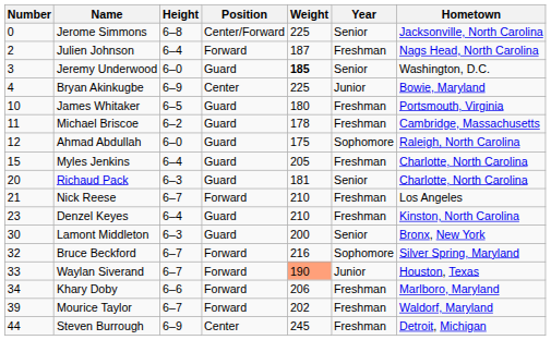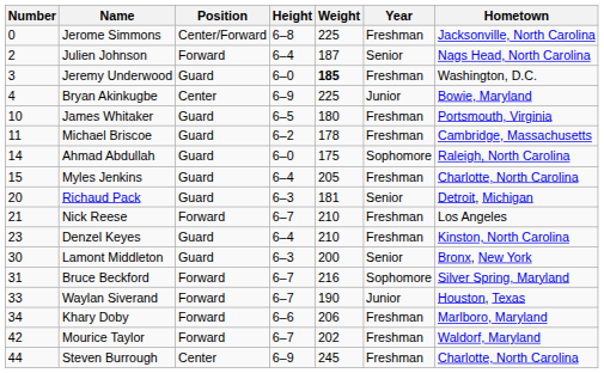 <table class="wikitable sortable" style="font-size: 95%;">
 <tr>
 <th>Number</th>
 <th>Name</th>
+<th>Position</th>
 <th>Height</th>
-<th>Position</th>
 <th>Weight</th>
 <th>Year</th>
 <th>Hometown</th>
 </tr>
 <tr>
 <td>0</td>
 <td>Jerome Simmons</td>
+<td>Center/Forward</td>
 <td>6–8</td>
-<td>Center/Forward</td>
 <td>225</td>
-<td>Senior</td>
+<td>Freshman</td>
 <td><a href='#'>Jacksonville, North Carolina</a></td>
 </tr>
 <tr>
 <td>2</td>
 <td>Julien Johnson</td>
+<td>Forward</td>
 <td>6–4</td>
-<td>Forward</td>
 <td>187</td>
-<td>Freshman</td>
+<td>Senior</td>
 <td><a href='#'>Nags Head, North Carolina</a></td>
 </tr>
 <tr>
 <td>3</td>
 <td>Jeremy Underwood</td>
+<td>Guard</td>
 <td>6–0</td>
-<td>Guard</td>
 <td><strong>185</strong></td>
-<td>Senior</td>
+<td>Freshman</td>
 <td>Washington, D.C.</td>
 </tr>
 <tr>
 <td>4</td>
 <td>Bryan Akinkugbe</td>
+<td>Center</td>
 <td>6–9</td>
-<td>Center</td>
 <td>225</td>
 <td>Junior</td>
 <td><a href='#'>Bowie, Maryland</a></td>
 </tr>
 <tr>
 <td>10</td>
 <td>James Whitaker</td>
+<td>Guard</td>
 <td>6–5</td>
-<td>Guard</td>
 <td>180</td>
 <td>Freshman</td>
 <td><a href='#'>Portsmouth, Virginia</a></td>
 </tr>
 <tr>
 <td>11</td>
 <td>Michael Briscoe</td>
+<td>Guard</td>
 <td>6–2</td>
-<td>Guard</td>
 <td>178</td>
 <td>Freshman</td>
 <td><a href='#'>Cambridge, Massachusetts</a></td>
 </tr>
 <tr>
-<td>12</td>
+<td>14</td>
 <td>Ahmad Abdullah</td>
+<td>Guard</td>
 <td>6–0</td>
-<td>Guard</td>
 <td>175</td>
 <td>Sophomore</td>
 <td><a href='#'>Raleigh, North Carolina</a></td>
 </tr>
 <tr>
 <td>15</td>
 <td>Myles Jenkins</td>
+<td>Guard</td>
 <td>6–4</td>
-<td>Guard</td>
 <td>205</td>
 <td>Freshman</td>
 <td><a href='#'>Charlotte, North Carolina</a></td>
 </tr>
 <tr>
 <td>20</td>
 <td><a href='#'>Richaud Pack</a></td>
+<td>Guard</td>
 <td>6–3</td>
-<td>Guard</td>
 <td>181</td>
 <td>Senior</td>
-<td><a href='#'>Charlotte, North Carolina</a></td>
+<td><a href='#'>Detroit</a>, <a href='#'>Michigan</a></td>
 </tr>
 <tr>
 <td>21</td>
 <td>Nick Reese</td>
+<td>Forward</td>
 <td>6–7</td>
-<td>Forward</td>
 <td>210</td>
 <td>Freshman</td>
 <td>Los Angeles</td>
 </tr>
 <tr>
 <td>23</td>
 <td>Denzel Keyes</td>
+<td>Guard</td>
 <td>6–4</td>
-<td>Guard</td>
 <td>210</td>
 <td>Freshman</td>
 <td><a href='#'>Kinston, North Carolina</a></td>
 </tr>
 <tr>
 <td>30</td>
 <td>Lamont Middleton</td>
+<td>Guard</td>
 <td>6–3</td>
-<td>Guard</td>
 <td>200</td>
 <td>Senior</td>
 <td><a href='#'>Bronx</a>, <a href='#'>New York</a></td>
 </tr>
 <tr>
-<td>32</td>
+<td>31</td>
 <td>Bruce Beckford</td>
+<td>Forward</td>
 <td>6–7</td>
-<td>Forward</td>
 <td>216</td>
 <td>Sophomore</td>
 <td><a href='#'>Silver Spring, Maryland</a></td>
 </tr>
 <tr>
 <td>33</td>
 <td>Waylan Siverand</td>
+<td>Forward</td>
 <td>6–7</td>
-<td>Forward</td>
-<td style="background: lightsalmon;">190</td>
+<td>190</td>
 <td>Junior</td>
 <td><a href='#'>Houston</a>, <a href='#'>Texas</a></td>
 </tr>
 <tr>
 <td>34</td>
 <td>Khary Doby</td>
+<td>Forward</td>
 <td>6–6</td>
-<td>Forward</td>
 <td>206</td>
 <td>Freshman</td>
 <td><a href='#'>Marlboro, Maryland</a></td>
 </tr>
 <tr>
-<td>39</td>
+<td>42</td>
 <td>Mourice Taylor</td>
+<td>Forward</td>
 <td>6–7</td>
-<td>Forward</td>
 <td>202</td>
 <td>Freshman</td>
 <td><a href='#'>Waldorf, Maryland</a></td>
 </tr>
 <tr>
 <td>44</td>
 <td>Steven Burrough</td>
+<td>Center</td>
 <td>6–9</td>
-<td>Center</td>
 <td>245</td>
 <td>Freshman</td>
-<td><a href='#'>Detroit</a>, <a href='#'>Michigan</a></td>
+<td><a href='#'>Charlotte, North Carolina</a></td>
 </tr>
 </table>
